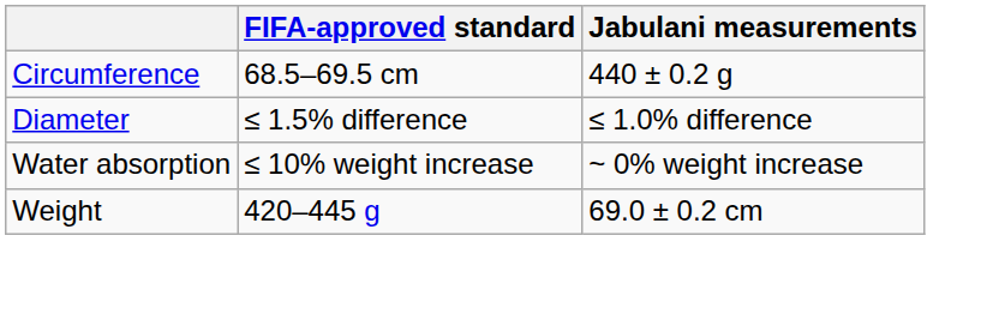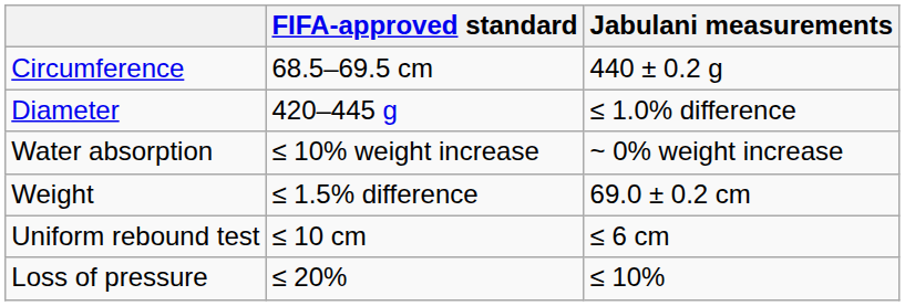 <table class="wikitable">
 <tr>
 <th></th>
 <th><a href='#'>FIFA-approved</a> standard</th>
 <th>Jabulani measurements</th>
 </tr>
 <tr>
 <td><a href='#'>Circumference</a></td>
 <td>68.5–69.5 cm</td>
 <td>440 ± 0.2 g</td>
 </tr>
 <tr>
 <td><a href='#'>Diameter</a></td>
-<td>≤ 1.5% difference</td>
+<td>420–445 <a href='#'>g</a></td>
 <td>≤ 1.0% difference</td>
 </tr>
 <tr>
 <td>Water absorption</td>
 <td>≤ 10% weight increase</td>
 <td>~ 0% weight increase</td>
 </tr>
 <tr>
 <td>Weight</td>
-<td>420–445 <a href='#'>g</a></td>
+<td>≤ 1.5% difference</td>
 <td>69.0 ± 0.2 cm</td>
 </tr>
+<tr>
+<td>Uniform rebound test</td>
+<td>≤ 10 cm</td>
+<td>≤ 6 cm</td>
+</tr>
+<tr>
+<td>Loss of pressure</td>
+<td>≤ 20%</td>
+<td>≤ 10%</td>
+</tr>
 </table>
